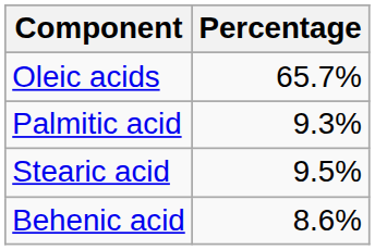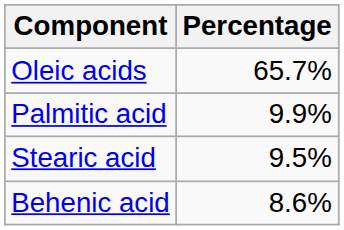 <table class="wikitable">
 <tr>
 <th>Component</th>
 <th>Percentage</th>
 </tr>
 <tr>
 <td><a href='#'>Oleic acids</a></td>
 <td align="right">65.7%</td>
 </tr>
 <tr>
 <td><a href='#'>Palmitic acid</a></td>
-<td align="right">9.3%</td>
+<td align="right">9.9%</td>
 </tr>
 <tr>
 <td><a href='#'>Stearic acid</a></td>
 <td align="right">9.5%</td>
 </tr>
 <tr>
 <td><a href='#'>Behenic acid</a></td>
 <td align="right">8.6%</td>
 </tr>
 </table>
